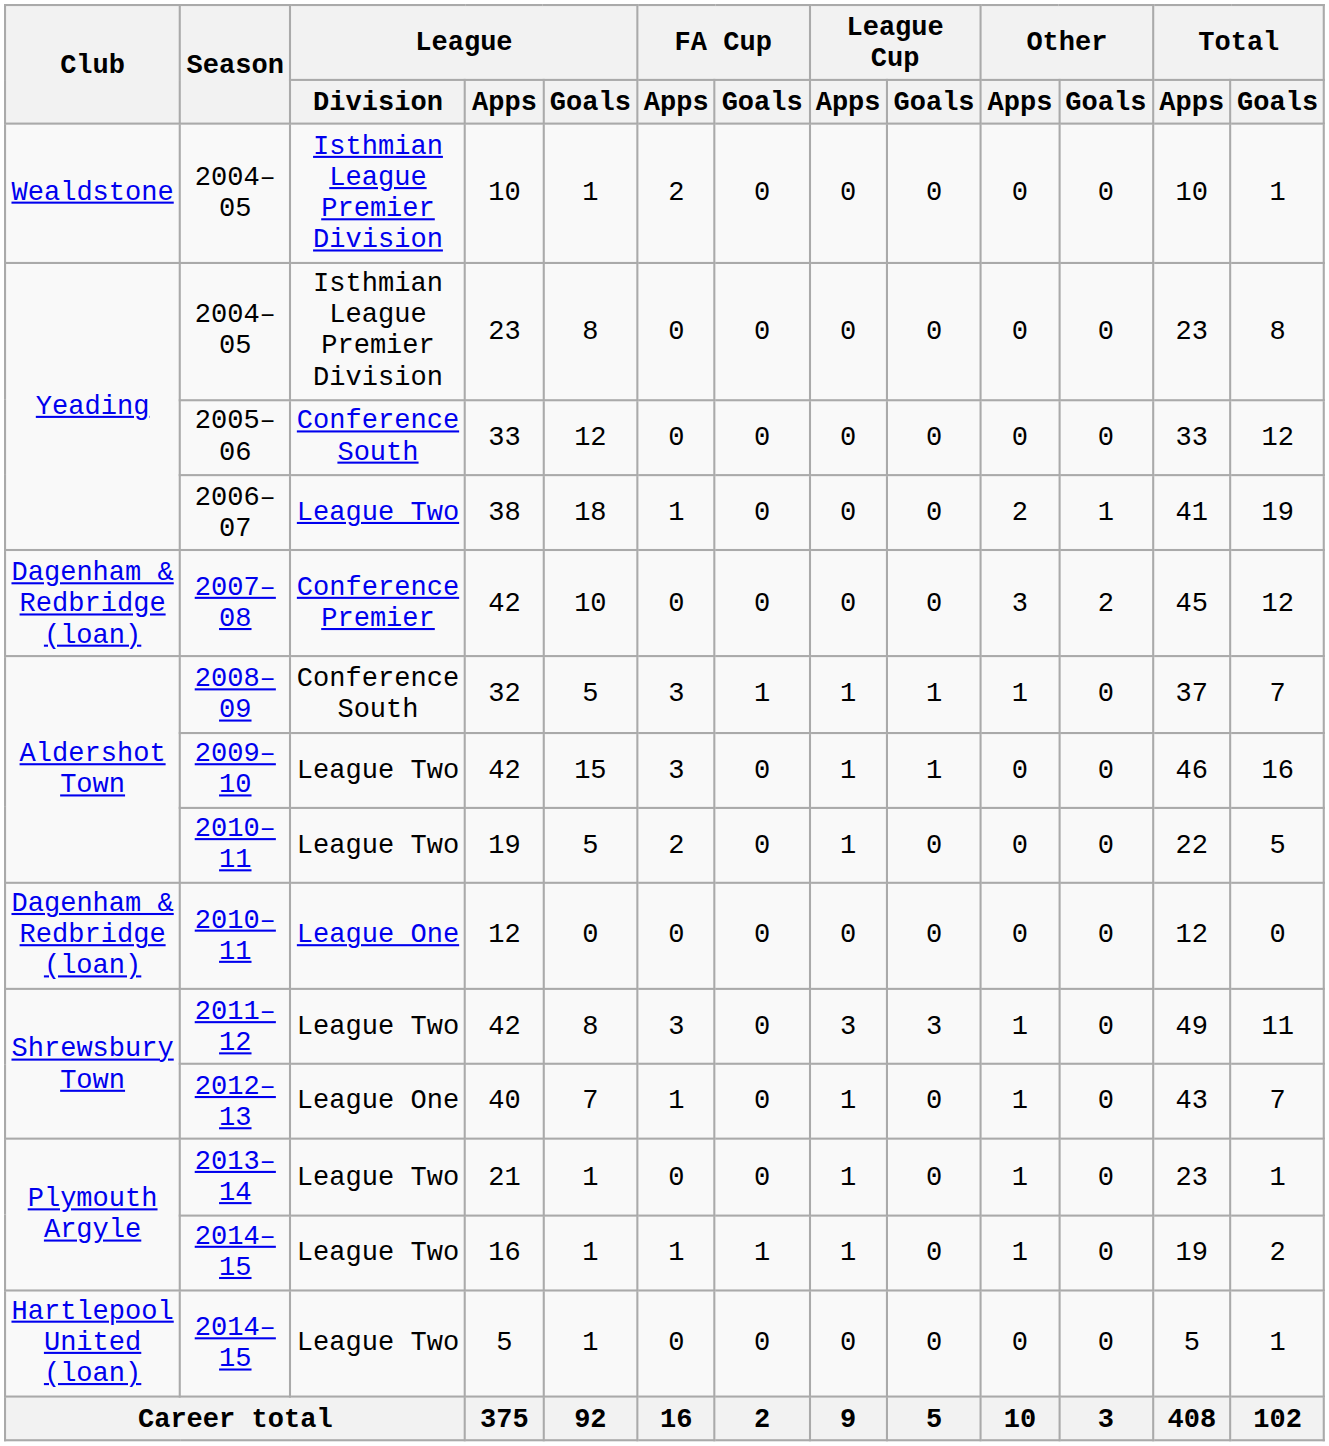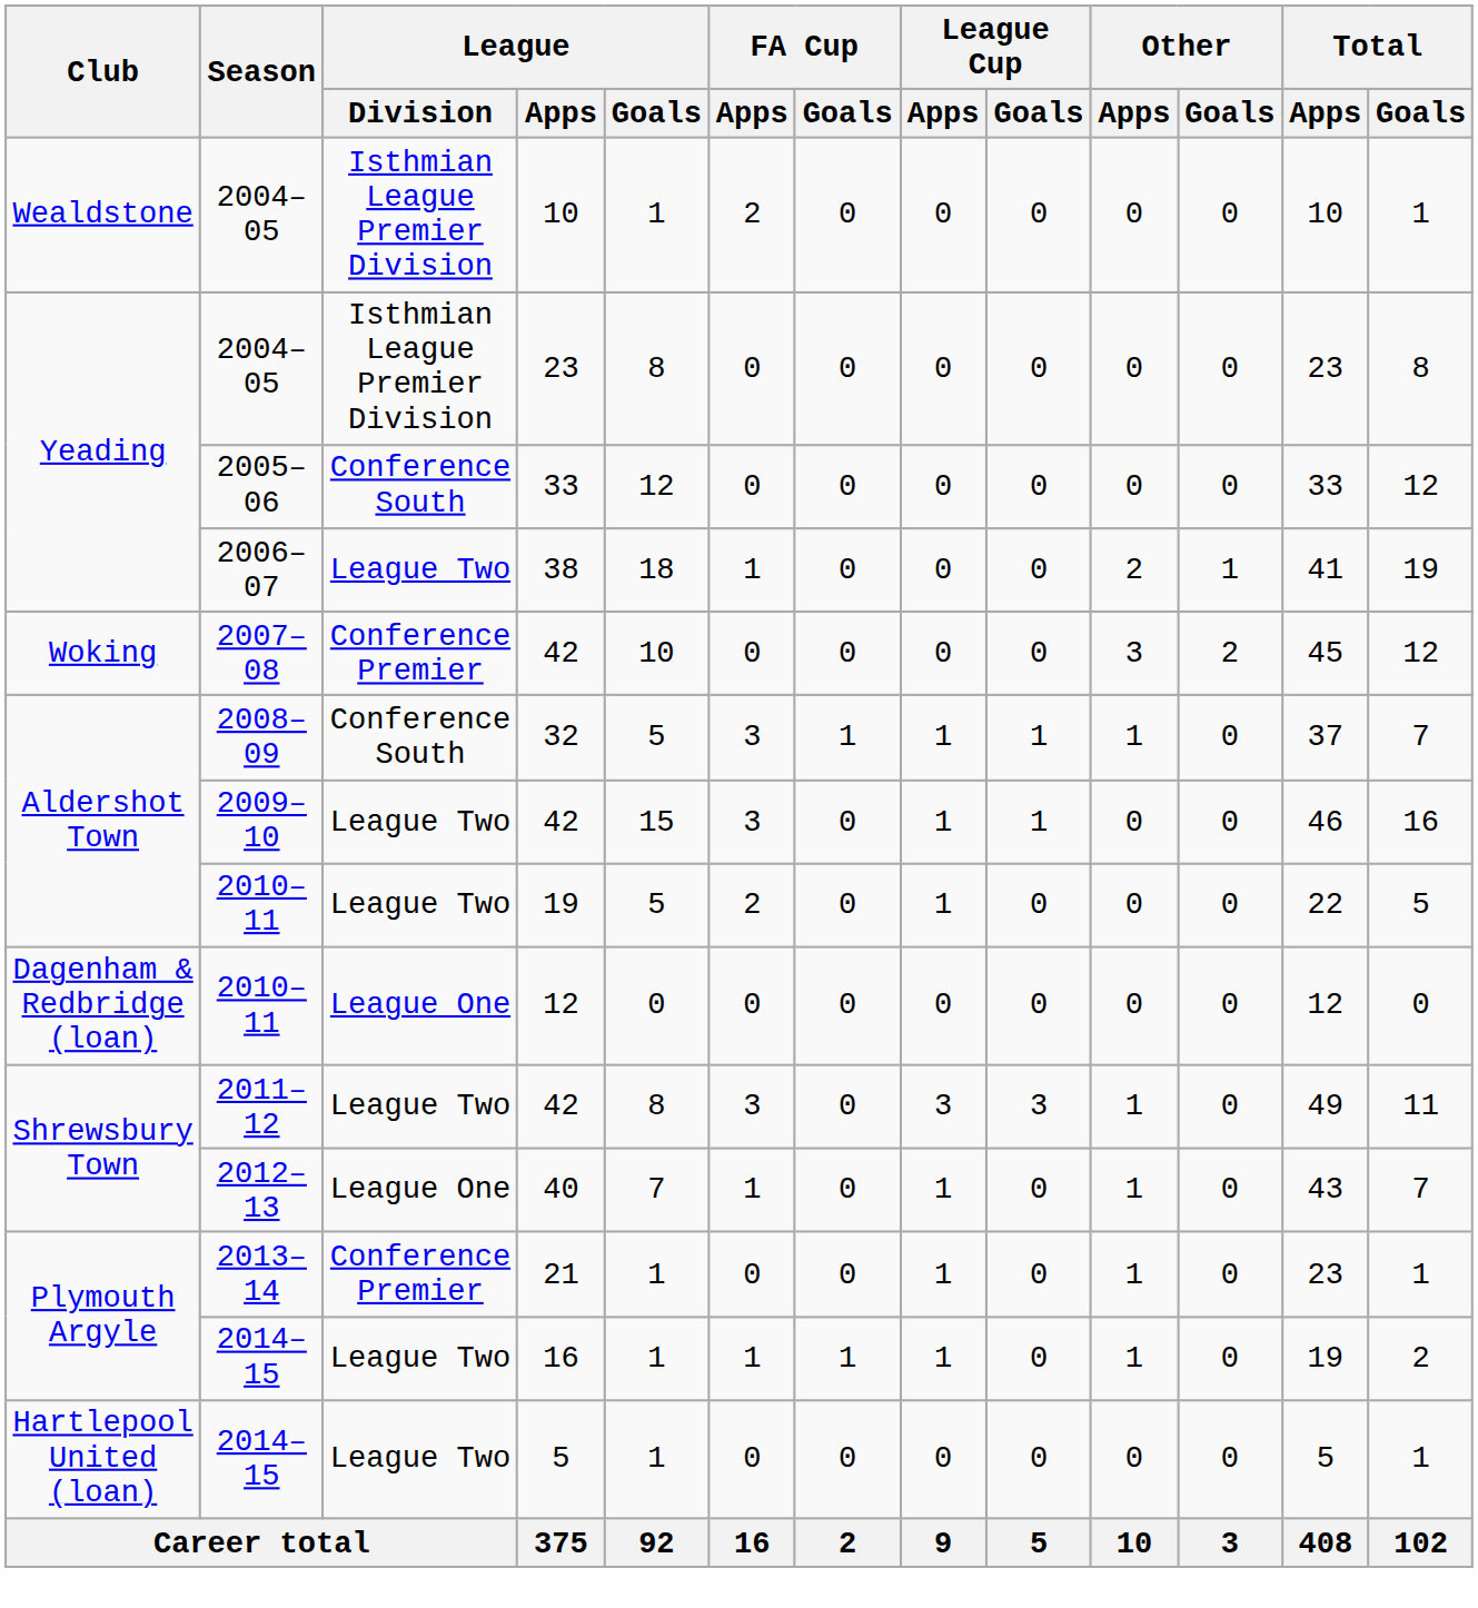 <table class="wikitable" style="text-align:center">
 <tr>
 <th rowspan="2">Club</th>
 <th rowspan="2">Season</th>
 <th colspan="3">League</th>
 <th colspan="2">FA Cup</th>
 <th colspan="2">League Cup</th>
 <th colspan="2">Other</th>
 <th colspan="2">Total</th>
 </tr>
 <tr>
 <th>Division</th>
 <th>Apps</th>
 <th>Goals</th>
 <th>Apps</th>
 <th>Goals</th>
 <th>Apps</th>
 <th>Goals</th>
 <th>Apps</th>
 <th>Goals</th>
 <th>Apps</th>
 <th>Goals</th>
 </tr>
 <tr>
 <td><a href='#'>Wealdstone</a></td>
 <td>2004–05</td>
 <td><a href='#'>Isthmian League Premier Division</a></td>
 <td>10</td>
 <td>1</td>
 <td>2</td>
 <td>0</td>
 <td>0</td>
 <td>0</td>
 <td>0</td>
 <td>0</td>
 <td>10</td>
 <td>1</td>
 </tr>
 <tr>
 <td rowspan="3"><a href='#'>Yeading</a></td>
 <td>2004–05</td>
 <td>Isthmian League Premier Division</td>
 <td>23</td>
 <td>8</td>
 <td>0</td>
 <td>0</td>
 <td>0</td>
 <td>0</td>
 <td>0</td>
 <td>0</td>
 <td>23</td>
 <td>8</td>
 </tr>
 <tr>
 <td>2005–06</td>
 <td><a href='#'>Conference South</a></td>
 <td>33</td>
 <td>12</td>
 <td>0</td>
 <td>0</td>
 <td>0</td>
 <td>0</td>
 <td>0</td>
 <td>0</td>
 <td>33</td>
 <td>12</td>
 </tr>
 <tr>
 <td>2006–07</td>
 <td><a href='#'>League Two</a></td>
 <td>38</td>
 <td>18</td>
 <td>1</td>
 <td>0</td>
 <td>0</td>
 <td>0</td>
 <td>2</td>
 <td>1</td>
 <td>41</td>
 <td>19</td>
 </tr>
 <tr>
-<td><a href='#'>Dagenham & Redbridge (loan)</a></td>
+<td><a href='#'>Woking</a></td>
 <td><a href='#'>2007–08</a></td>
 <td><a href='#'>Conference Premier</a></td>
 <td>42</td>
 <td>10</td>
 <td>0</td>
 <td>0</td>
 <td>0</td>
 <td>0</td>
 <td>3</td>
 <td>2</td>
 <td>45</td>
 <td>12</td>
 </tr>
 <tr>
 <td rowspan="3"><a href='#'>Aldershot Town</a></td>
 <td><a href='#'>2008–09</a></td>
 <td>Conference South</td>
 <td>32</td>
 <td>5</td>
 <td>3</td>
 <td>1</td>
 <td>1</td>
 <td>1</td>
 <td>1</td>
 <td>0</td>
 <td>37</td>
 <td>7</td>
 </tr>
 <tr>
 <td><a href='#'>2009–10</a></td>
 <td>League Two</td>
 <td>42</td>
 <td>15</td>
 <td>3</td>
 <td>0</td>
 <td>1</td>
 <td>1</td>
 <td>0</td>
 <td>0</td>
 <td>46</td>
 <td>16</td>
 </tr>
 <tr>
 <td><a href='#'>2010–11</a></td>
 <td>League Two</td>
 <td>19</td>
 <td>5</td>
 <td>2</td>
 <td>0</td>
 <td>1</td>
 <td>0</td>
 <td>0</td>
 <td>0</td>
 <td>22</td>
 <td>5</td>
 </tr>
 <tr>
 <td><a href='#'>Dagenham & Redbridge (loan)</a></td>
 <td><a href='#'>2010–11</a></td>
 <td><a href='#'>League One</a></td>
 <td>12</td>
 <td>0</td>
 <td>0</td>
 <td>0</td>
 <td>0</td>
 <td>0</td>
 <td>0</td>
 <td>0</td>
 <td>12</td>
 <td>0</td>
 </tr>
 <tr>
 <td rowspan="2"><a href='#'>Shrewsbury Town</a></td>
 <td><a href='#'>2011–12</a></td>
 <td>League Two</td>
 <td>42</td>
 <td>8</td>
 <td>3</td>
 <td>0</td>
 <td>3</td>
 <td>3</td>
 <td>1</td>
 <td>0</td>
 <td>49</td>
 <td>11</td>
 </tr>
 <tr>
 <td><a href='#'>2012–13</a></td>
 <td>League One</td>
 <td>40</td>
 <td>7</td>
 <td>1</td>
 <td>0</td>
 <td>1</td>
 <td>0</td>
 <td>1</td>
 <td>0</td>
 <td>43</td>
 <td>7</td>
 </tr>
 <tr>
 <td rowspan="2"><a href='#'>Plymouth Argyle</a></td>
 <td><a href='#'>2013–14</a></td>
-<td>League Two</td>
+<td><a href='#'>Conference Premier</a></td>
 <td>21</td>
 <td>1</td>
 <td>0</td>
 <td>0</td>
 <td>1</td>
 <td>0</td>
 <td>1</td>
 <td>0</td>
 <td>23</td>
 <td>1</td>
 </tr>
 <tr>
 <td><a href='#'>2014–15</a></td>
 <td>League Two</td>
 <td>16</td>
 <td>1</td>
 <td>1</td>
 <td>1</td>
 <td>1</td>
 <td>0</td>
 <td>1</td>
 <td>0</td>
 <td>19</td>
 <td>2</td>
 </tr>
 <tr>
 <td><a href='#'>Hartlepool United (loan)</a></td>
 <td><a href='#'>2014–15</a></td>
 <td>League Two</td>
 <td>5</td>
 <td>1</td>
 <td>0</td>
 <td>0</td>
 <td>0</td>
 <td>0</td>
 <td>0</td>
 <td>0</td>
 <td>5</td>
 <td>1</td>
 </tr>
 <tr>
 <th colspan="3">Career total</th>
 <th>375</th>
 <th>92</th>
 <th>16</th>
 <th>2</th>
 <th>9</th>
 <th>5</th>
 <th>10</th>
 <th>3</th>
 <th>408</th>
 <th>102</th>
 </tr>
 </table>
